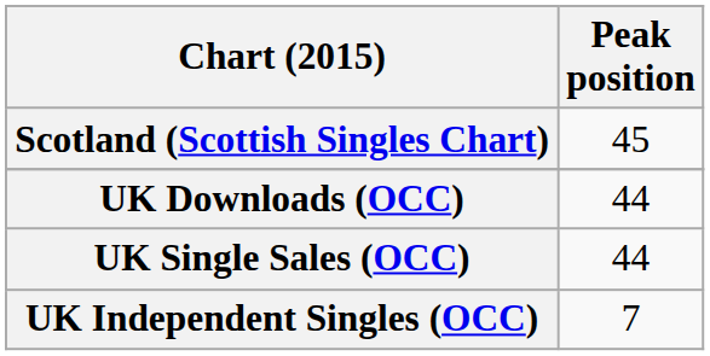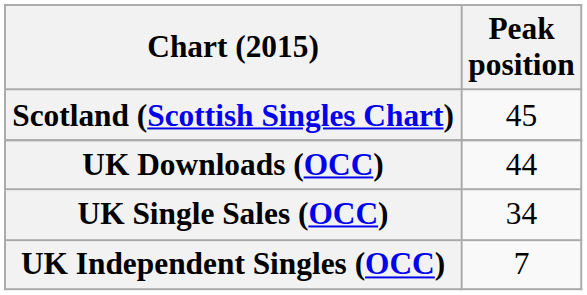 <table class="wikitable sortable plainrowheaders" style="text-align:center;">
 <tr>
 <th scope="col">Chart (2015)</th>
 <th scope="col">Peak<br>position</th>
 </tr>
 <tr>
 <th scope="row">Scotland (<a href='#'>Scottish Singles Chart</a>)</th>
 <td>45</td>
 </tr>
 <tr>
 </tr>
 <tr>
 <th scope="row">UK Downloads (<a href='#'>OCC</a>)</th>
 <td>44</td>
 </tr>
 <tr>
 <th scope="row">UK Single Sales (<a href='#'>OCC</a>)</th>
-<td>44</td>
+<td>34</td>
 </tr>
 <tr>
 <th scope="row">UK Independent Singles (<a href='#'>OCC</a>)</th>
 <td>7</td>
 </tr>
 </table>
